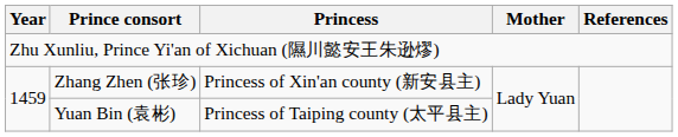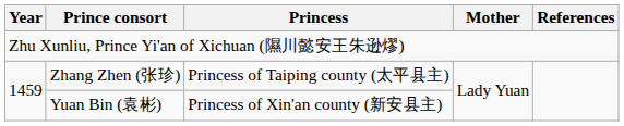 <table class="wikitable">
 <tr>
 <th>Year</th>
 <th>Prince consort</th>
 <th>Princess</th>
 <th>Mother</th>
 <th>References</th>
 </tr>
 <tr>
 <td colspan="5">Zhu Xunliu, Prince Yi'an of Xichuan (隰川懿安王朱逊熮)</td>
 </tr>
 <tr>
 <td rowspan="2">1459</td>
 <td>Zhang Zhen (张珍)</td>
-<td>Princess of Xin'an county (新安县主)</td>
+<td>Princess of Taiping county (太平县主)</td>
 <td rowspan="2">Lady Yuan</td>
 <td rowspan="2"></td>
 </tr>
 <tr>
 <td>Yuan Bin (袁彬)</td>
-<td>Princess of Taiping county (太平县主)</td>
+<td>Princess of Xin'an county (新安县主)</td>
 </tr>
 </table>
